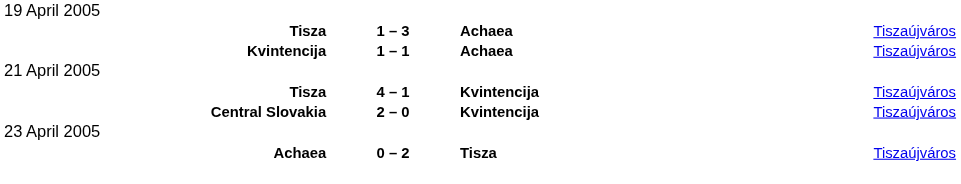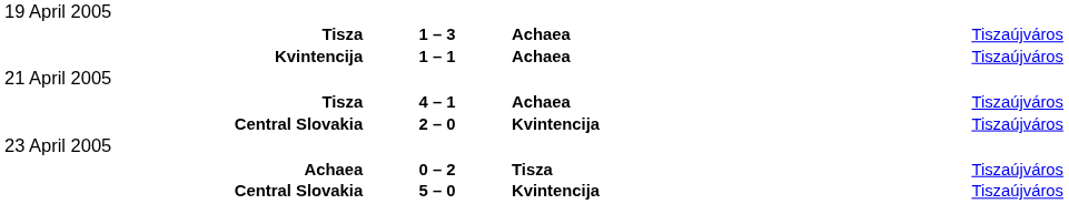 <table width=100% cellspacing=1>
 <tr>
 <th width=25%></th>
 <th width=10%></th>
 <th></th>
 </tr>
 <tr>
 <td>19 April 2005</td>
 </tr>
 <tr style=font-size:90%>
 <td align=right><strong>Tisza</strong></td>
 <td align=center><strong>1 – 3</strong></td>
 <td><strong>Achaea</strong></td>
 <td><a href='#'>Tiszaújváros</a></td>
 </tr>
 <tr style=font-size:90%>
 <td align=right><strong>Kvintencija</strong></td>
 <td align=center><strong>1 – 1</strong></td>
 <td><strong>Achaea</strong></td>
 <td><a href='#'>Tiszaújváros</a></td>
 </tr>
 <tr>
 <td>21 April 2005</td>
 </tr>
 <tr style=font-size:90%>
 <td align=right><strong>Tisza</strong></td>
 <td align=center><strong>4 – 1</strong></td>
-<td><strong>Kvintencija</strong></td>
+<td><strong>Achaea</strong></td>
 <td><a href='#'>Tiszaújváros</a></td>
 </tr>
 <tr style=font-size:90%>
 <td align=right><strong>Central Slovakia</strong></td>
 <td align=center><strong>2 – 0</strong></td>
 <td><strong>Kvintencija</strong></td>
 <td><a href='#'>Tiszaújváros</a></td>
 </tr>
 <tr>
 <td>23 April 2005</td>
 </tr>
 <tr style=font-size:90%>
 <td align=right><strong>Achaea</strong></td>
 <td align=center><strong>0 – 2</strong></td>
 <td><strong>Tisza</strong></td>
 <td><a href='#'>Tiszaújváros</a></td>
 </tr>
+<tr style=font-size:90%>
+<td align=right><strong>Central Slovakia</strong></td>
+<td align=center><strong>5 – 0</strong></td>
+<td><strong>Kvintencija</strong></td>
+<td><a href='#'>Tiszaújváros</a></td>
+</tr>
 </table>
